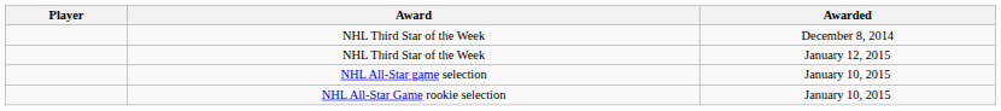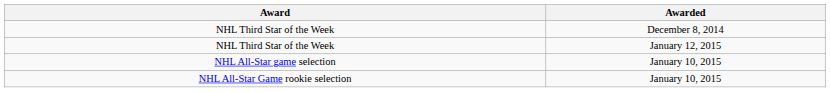 <table class="wikitable sortable" style="width:100%;">
 <tr align=center>
-<th>Player</th>
 <th>Award</th>
 <th data-sort-type="date">Awarded</th>
 </tr>
 <tr align=center>
-<td></td>
 <td>NHL Third Star of the Week</td>
 <td>December 8, 2014</td>
 </tr>
 <tr align=center>
-<td></td>
 <td>NHL Third Star of the Week</td>
 <td>January 12, 2015</td>
 </tr>
 <tr align=center>
-<td></td>
 <td><a href='#'>NHL All-Star game</a> selection</td>
 <td>January 10, 2015</td>
 </tr>
 <tr align=center>
-<td></td>
 <td><a href='#'>NHL All-Star Game</a> rookie selection</td>
 <td>January 10, 2015</td>
 </tr>
 </table>
